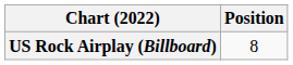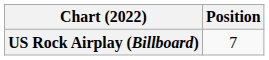 <table class="wikitable plainrowheaders" style="text-align:center">
 <tr>
 <th scope="col">Chart (2022)</th>
 <th scope="col">Position</th>
 </tr>
 <tr>
 <th scope="row">US Rock Airplay (<em>Billboard</em>)</th>
-<td>8</td>
+<td>7</td>
 </tr>
 </table>
